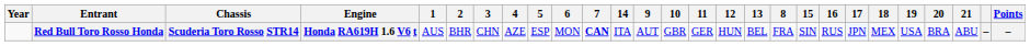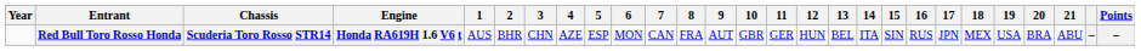 <table class="wikitable" border="1" style="text-align:center; font-size:85%;">
 <tr>
 <th>Year</th>
 <th>Entrant</th>
 <th>Chassis</th>
 <th>Engine</th>
 <th>1</th>
 <th>2</th>
 <th>3</th>
 <th>4</th>
 <th>5</th>
 <th>6</th>
 <th>7</th>
-<th>14</th>
+<th>8</th>
 <th>9</th>
 <th>10</th>
 <th>11</th>
 <th>12</th>
 <th>13</th>
-<th>8</th>
+<th>14</th>
 <th>15</th>
 <th>16</th>
 <th>17</th>
 <th>18</th>
 <th>19</th>
 <th>20</th>
 <th>21</th>
 <th></th>
 <th><a href='#'>Points</a></th>
 </tr>
 <tr>
 <td></td>
 <th nowrap><a href='#'>Red Bull Toro Rosso Honda</a></th>
 <th nowrap><a href='#'>Scuderia Toro Rosso</a> <a href='#'>STR14</a></th>
 <th nowrap><a href='#'>Honda</a> <a href='#'>RA619H</a> 1.6 <a href='#'>V6</a> <a href='#'>t</a></th>
 <td><a href='#'>AUS</a></td>
 <td><a href='#'>BHR</a></td>
 <td><a href='#'>CHN</a></td>
 <td><a href='#'>AZE</a></td>
 <td><a href='#'>ESP</a></td>
 <td><a href='#'>MON</a></td>
-<td><strong><a href='#'>CAN</a></strong></td>
-<td><a href='#'>ITA</a></td>
+<td><a href='#'>CAN</a></td>
+<td><a href='#'>FRA</a></td>
 <td><a href='#'>AUT</a></td>
 <td><a href='#'>GBR</a></td>
 <td><a href='#'>GER</a></td>
 <td><a href='#'>HUN</a></td>
 <td><a href='#'>BEL</a></td>
-<td><a href='#'>FRA</a></td>
+<td><a href='#'>ITA</a></td>
 <td><a href='#'>SIN</a></td>
 <td><a href='#'>RUS</a></td>
 <td style="background:#F1F8FF;"><a href='#'>JPN</a><br></td>
 <td><a href='#'>MEX</a></td>
 <td><a href='#'>USA</a></td>
 <td><a href='#'>BRA</a></td>
 <td><a href='#'>ABU</a></td>
 <th>–</th>
 <th>–</th>
 </tr>
 </table>
